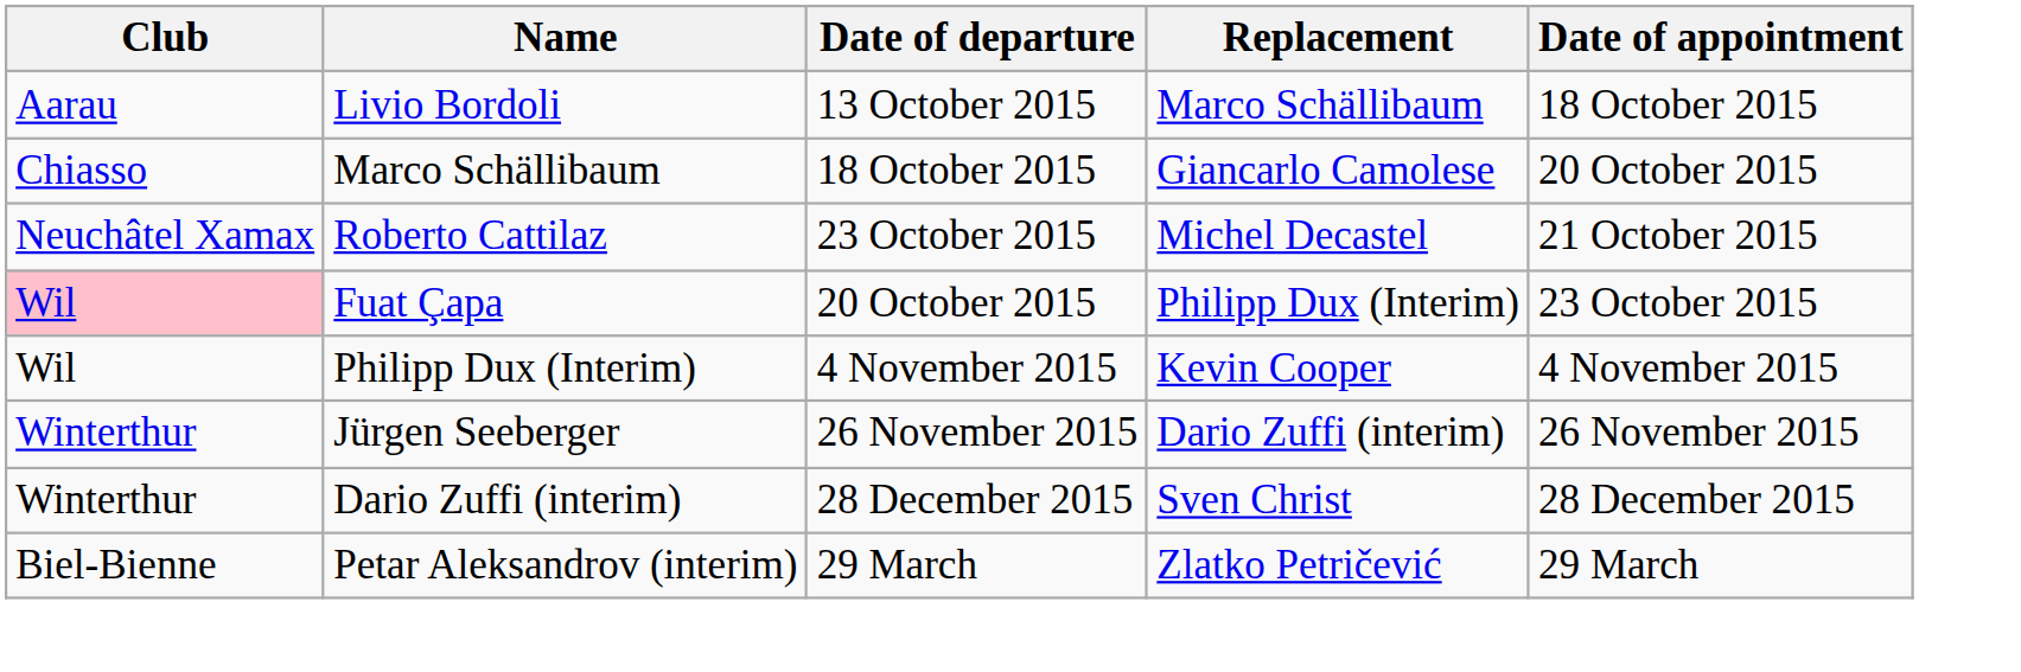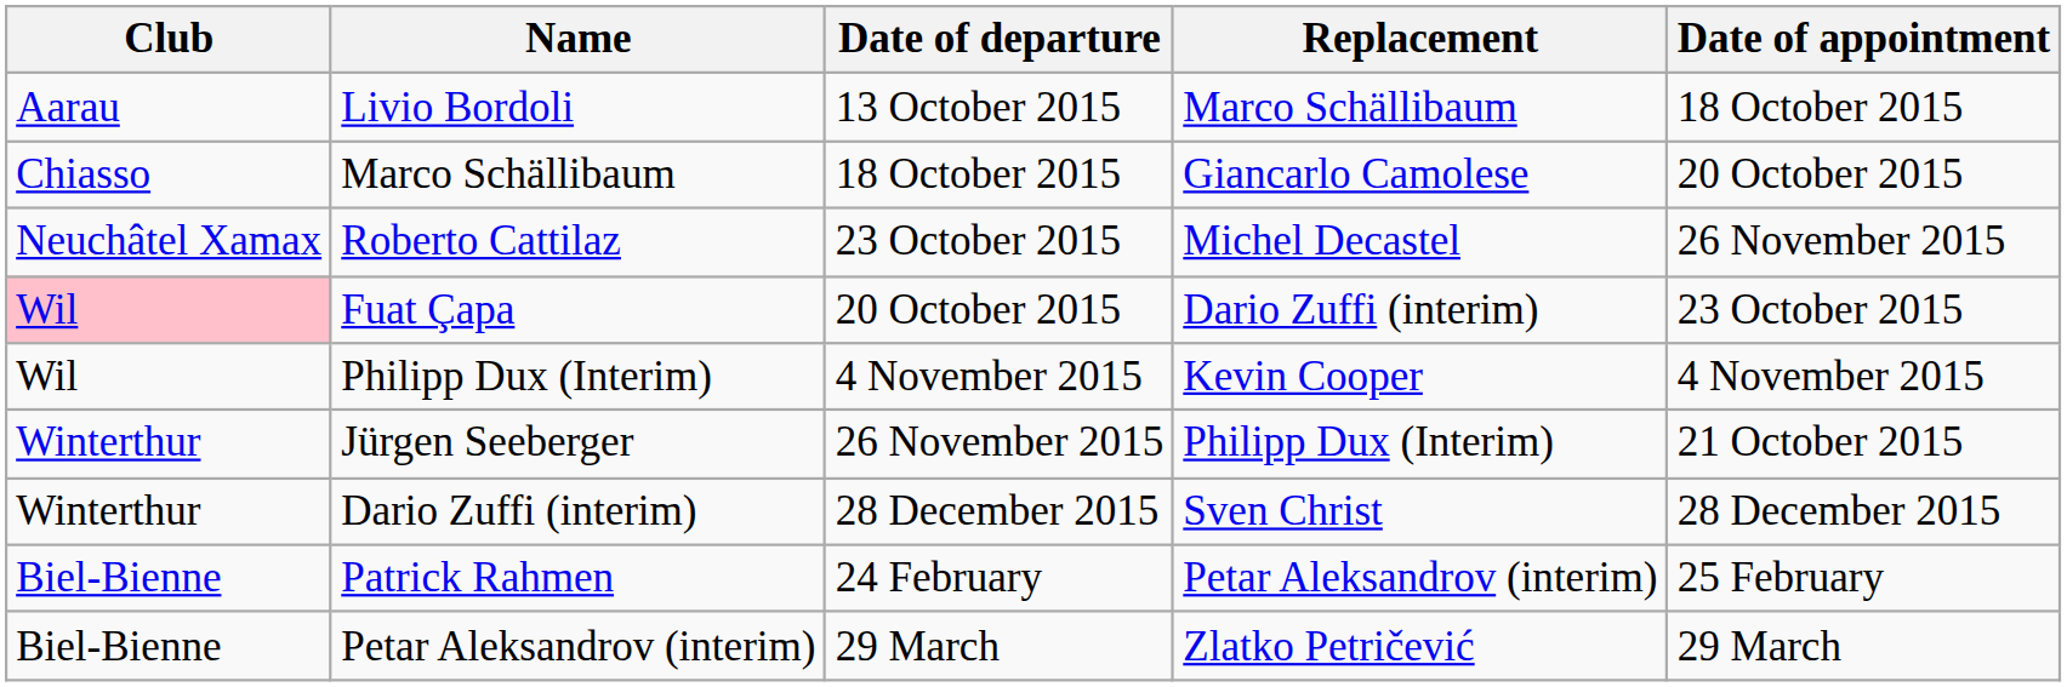 <table class="wikitable">
 <tr>
 <th>Club</th>
 <th>Name</th>
 <th>Date of departure</th>
 <th>Replacement</th>
 <th>Date of appointment</th>
 </tr>
 <tr>
 <td><a href='#'>Aarau</a></td>
 <td> <a href='#'>Livio Bordoli</a></td>
 <td>13 October 2015</td>
 <td> <a href='#'>Marco Schällibaum</a></td>
 <td>18 October 2015</td>
 </tr>
 <tr>
 <td><a href='#'>Chiasso</a></td>
 <td> Marco Schällibaum</td>
 <td>18 October 2015</td>
 <td> <a href='#'>Giancarlo Camolese</a></td>
 <td>20 October 2015</td>
 </tr>
 <tr>
 <td><a href='#'>Neuchâtel Xamax</a></td>
 <td> <a href='#'>Roberto Cattilaz</a></td>
 <td>23 October 2015</td>
 <td> <a href='#'>Michel Decastel</a></td>
-<td>21 October 2015</td>
+<td>26 November 2015</td>
 </tr>
 <tr>
 <td style="background: pink;"><a href='#'>Wil</a></td>
 <td> <a href='#'>Fuat Çapa</a></td>
 <td>20 October 2015</td>
-<td> <a href='#'>Philipp Dux</a> (Interim)</td>
+<td> <a href='#'>Dario Zuffi</a> (interim)</td>
 <td>23 October 2015</td>
 </tr>
 <tr>
 <td>Wil</td>
 <td> Philipp Dux (Interim)</td>
 <td>4 November 2015</td>
 <td> <a href='#'>Kevin Cooper</a></td>
 <td>4 November 2015</td>
 </tr>
 <tr>
 <td><a href='#'>Winterthur</a></td>
 <td> Jürgen Seeberger</td>
 <td>26 November 2015</td>
-<td> <a href='#'>Dario Zuffi</a> (interim)</td>
-<td>26 November 2015</td>
+<td> <a href='#'>Philipp Dux</a> (Interim)</td>
+<td>21 October 2015</td>
 </tr>
 <tr>
 <td>Winterthur</td>
 <td> Dario Zuffi (interim)</td>
 <td>28 December 2015</td>
 <td> <a href='#'>Sven Christ</a></td>
 <td>28 December 2015</td>
 </tr>
 <tr>
+<td><a href='#'>Biel-Bienne</a></td>
+<td> <a href='#'>Patrick Rahmen</a></td>
+<td>24 February</td>
+<td> <a href='#'>Petar Aleksandrov</a> (interim)</td>
+<td>25 February</td>
+</tr>
+<tr>
 <td>Biel-Bienne</td>
 <td> Petar Aleksandrov (interim)</td>
 <td>29 March</td>
 <td> <a href='#'>Zlatko Petričević</a></td>
 <td>29 March</td>
 </tr>
 </table>
